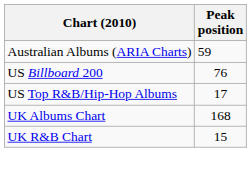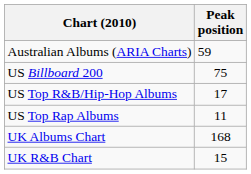 <table class="wikitable sortable">
 <tr>
 <th>Chart (2010)</th>
 <th>Peak<br>position</th>
 </tr>
 <tr>
 <td>Australian Albums (<a href='#'>ARIA Charts</a>)</td>
 <td>59</td>
 </tr>
 <tr>
 <td>US <a href='#'><em>Billboard</em> 200</a></td>
-<td style="text-align:center;">76</td>
+<td style="text-align:center;">75</td>
 </tr>
 <tr>
 <td>US <a href='#'>Top R&B/Hip-Hop Albums</a></td>
 <td style="text-align:center;">17</td>
+</tr>
+<tr>
+<td>US <a href='#'>Top Rap Albums</a></td>
+<td style="text-align:center;">11</td>
 </tr>
 <tr>
 <td><a href='#'>UK Albums Chart</a></td>
 <td style="text-align:center;">168</td>
 </tr>
 <tr>
 <td><a href='#'>UK R&B Chart</a></td>
 <td style="text-align:center;">15</td>
 </tr>
 </table>
